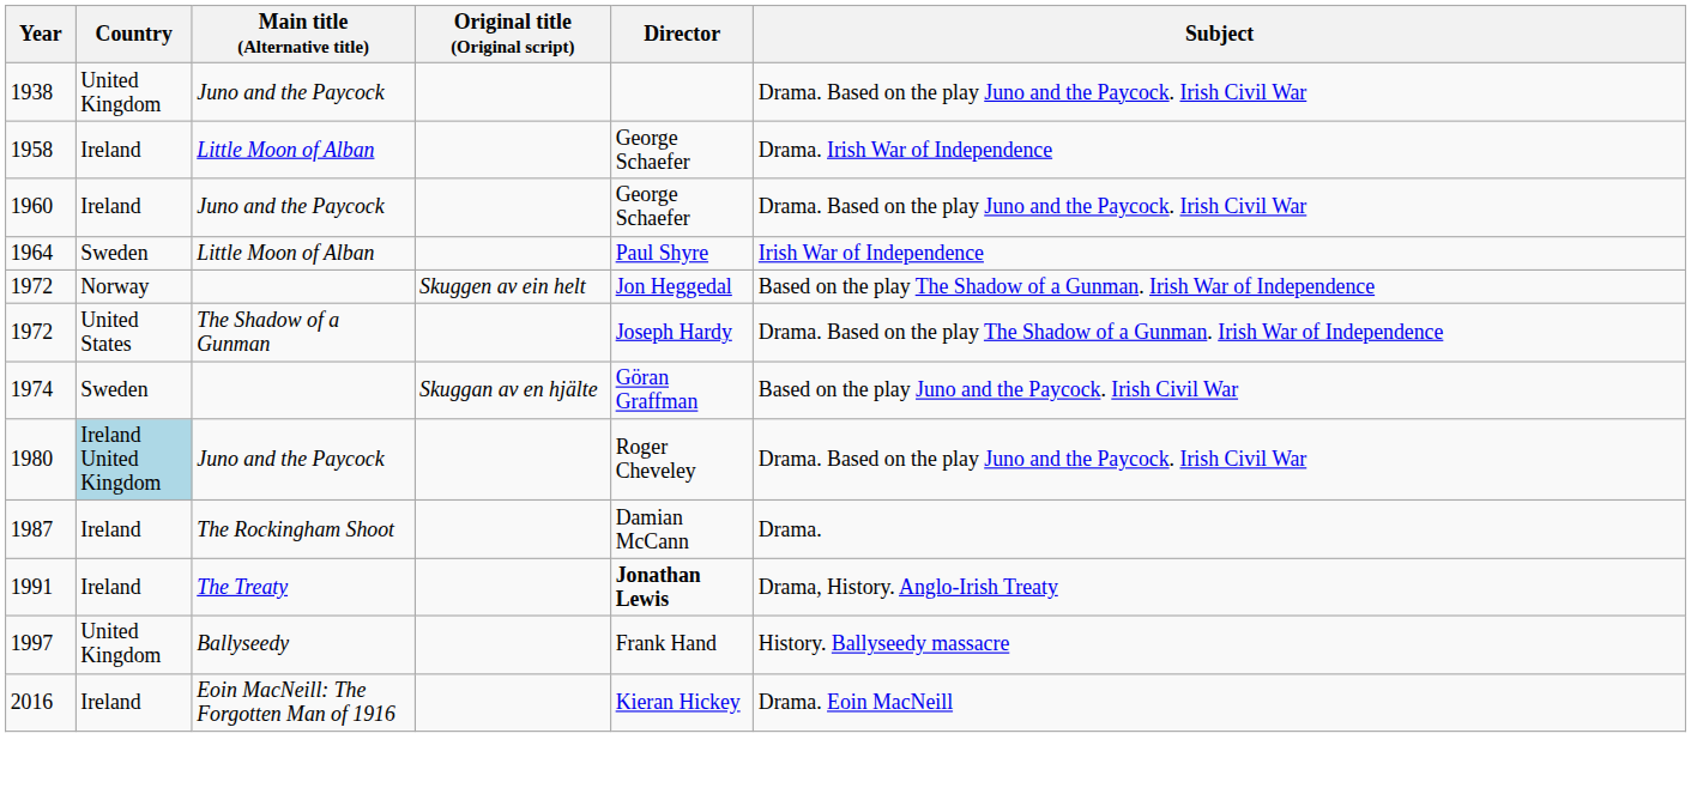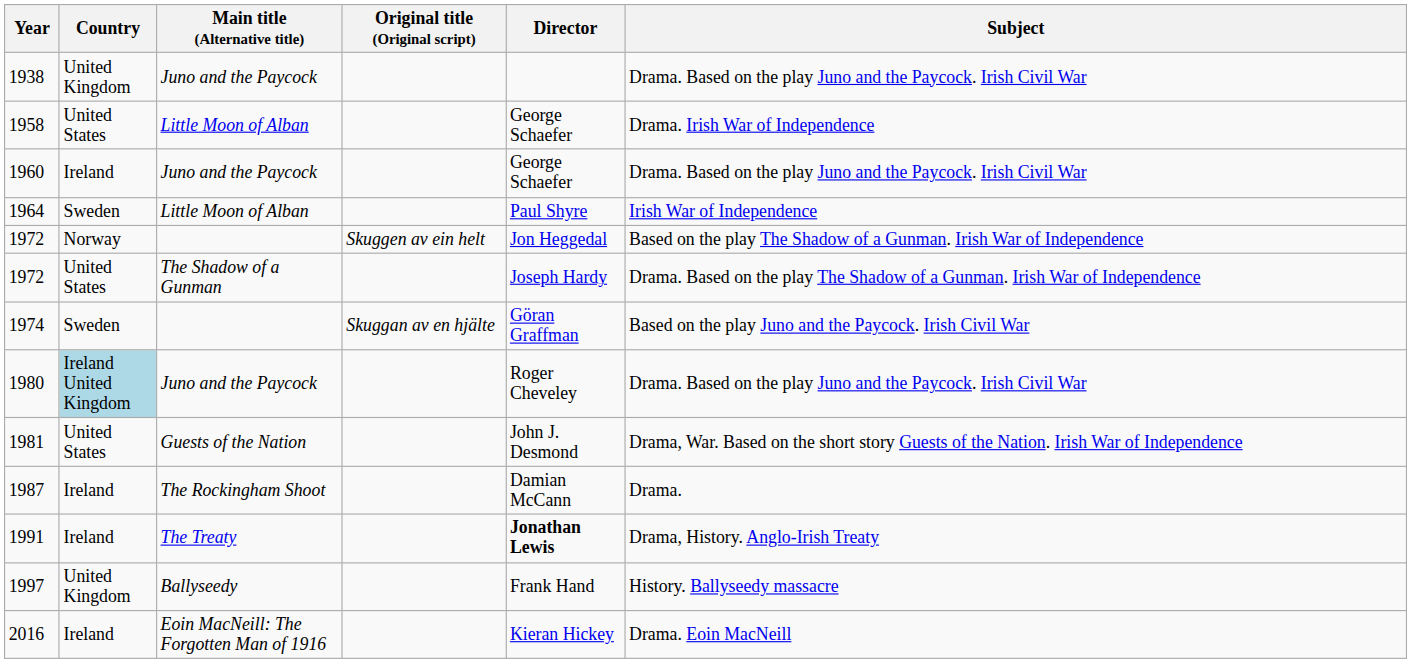 <table class="wikitable sortable" style="width:100%;">
 <tr>
 <th>Year</th>
 <th width= 80>Country</th>
 <th class="unsortable" style="width:160px;">Main title<br><small>(Alternative title)</small></th>
 <th class="unsortable" style="width:140px;">Original title<br><small>(Original script)</small></th>
 <th width=100>Director</th>
 <th class="unsortable">Subject</th>
 </tr>
 <tr>
 <td>1938</td>
 <td>United Kingdom</td>
 <td><em>Juno and the Paycock</em></td>
 <td></td>
 <td></td>
 <td>Drama. Based on the play <a href='#'>Juno and the Paycock</a>. <a href='#'>Irish Civil War</a></td>
 </tr>
 <tr>
 <td>1958</td>
-<td>Ireland</td>
+<td>United States</td>
 <td><em><a href='#'>Little Moon of Alban</a></em></td>
 <td></td>
 <td>George Schaefer</td>
 <td>Drama. <a href='#'>Irish War of Independence</a></td>
 </tr>
 <tr>
 <td>1960</td>
 <td>Ireland</td>
 <td><em>Juno and the Paycock</em></td>
 <td></td>
 <td>George Schaefer</td>
 <td>Drama. Based on the play <a href='#'>Juno and the Paycock</a>. <a href='#'>Irish Civil War</a></td>
 </tr>
 <tr>
 <td>1964</td>
 <td>Sweden</td>
 <td><em>Little Moon of Alban</em></td>
 <td></td>
 <td><a href='#'>Paul Shyre</a></td>
 <td><a href='#'>Irish War of Independence</a></td>
 </tr>
 <tr>
 <td>1972</td>
 <td>Norway</td>
 <td></td>
 <td><em>Skuggen av ein helt</em></td>
 <td><a href='#'>Jon Heggedal</a></td>
 <td>Based on the play <a href='#'>The Shadow of a Gunman</a>. <a href='#'>Irish War of Independence</a></td>
 </tr>
 <tr>
 <td>1972</td>
 <td>United States</td>
 <td><em>The Shadow of a Gunman</em></td>
 <td></td>
 <td><a href='#'>Joseph Hardy</a></td>
 <td>Drama. Based on the play <a href='#'>The Shadow of a Gunman</a>. <a href='#'>Irish War of Independence</a></td>
 </tr>
 <tr>
 <td>1974</td>
 <td>Sweden</td>
 <td></td>
 <td><em>Skuggan av en hjälte</em></td>
 <td><a href='#'>Göran Graffman</a></td>
 <td>Based on the play <a href='#'>Juno and the Paycock</a>. <a href='#'>Irish Civil War</a></td>
 </tr>
 <tr>
 <td>1980</td>
 <td style="background: lightblue;">Ireland<br>United Kingdom</td>
 <td><em>Juno and the Paycock</em></td>
 <td></td>
 <td>Roger Cheveley</td>
 <td>Drama. Based on the play <a href='#'>Juno and the Paycock</a>. <a href='#'>Irish Civil War</a></td>
 </tr>
 <tr>
+<td>1981</td>
+<td>United States</td>
+<td><em>Guests of the Nation</em></td>
+<td></td>
+<td>John J. Desmond</td>
+<td>Drama, War. Based on the short story <a href='#'>Guests of the Nation</a>. <a href='#'>Irish War of Independence</a></td>
+</tr>
+<tr>
 <td>1987</td>
 <td>Ireland</td>
 <td><em>The Rockingham Shoot</em></td>
 <td></td>
 <td>Damian McCann</td>
 <td>Drama.</td>
 </tr>
 <tr>
 <td>1991</td>
 <td>Ireland</td>
 <td><em><a href='#'>The Treaty</a></em></td>
 <td></td>
 <td><strong>Jonathan Lewis</strong></td>
 <td>Drama, History. <a href='#'>Anglo-Irish Treaty</a></td>
 </tr>
 <tr>
 <td>1997</td>
 <td>United Kingdom</td>
 <td><em>Ballyseedy</em></td>
 <td></td>
 <td>Frank Hand</td>
 <td>History. <a href='#'>Ballyseedy massacre</a></td>
 </tr>
 <tr>
 <td>2016</td>
 <td>Ireland</td>
 <td><em>Eoin MacNeill: The Forgotten Man of 1916</em></td>
 <td></td>
 <td><a href='#'>Kieran Hickey</a></td>
 <td>Drama. <a href='#'>Eoin MacNeill</a></td>
 </tr>
 </table>
